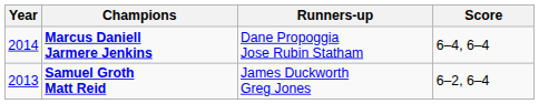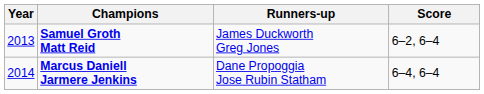 <table class="wikitable" style="font-size:90%">
 <tr>
 <th>Year</th>
 <th width="200">Champions</th>
 <th width="200">Runners-up</th>
 <th width="100">Score</th>
 </tr>
 <tr>
+<td><a href='#'>2013</a></td>
+<td> <strong><a href='#'>Samuel Groth</a></strong><br> <strong><a href='#'>Matt Reid</a></strong></td>
+<td> <a href='#'>James Duckworth</a><br> <a href='#'>Greg Jones</a></td>
+<td>6–2, 6–4</td>
+</tr>
+<tr>
 <td><a href='#'>2014</a></td>
 <td> <strong><a href='#'>Marcus Daniell</a></strong><br> <strong><a href='#'>Jarmere Jenkins</a></strong></td>
 <td> <a href='#'>Dane Propoggia</a><br> <a href='#'>Jose Rubin Statham</a></td>
 <td>6–4, 6–4</td>
 </tr>
-<tr>
-<td><a href='#'>2013</a></td>
-<td> <strong><a href='#'>Samuel Groth</a></strong><br> <strong><a href='#'>Matt Reid</a></strong></td>
-<td> <a href='#'>James Duckworth</a><br> <a href='#'>Greg Jones</a></td>
-<td>6–2, 6–4</td>
-</tr>
 </table>
